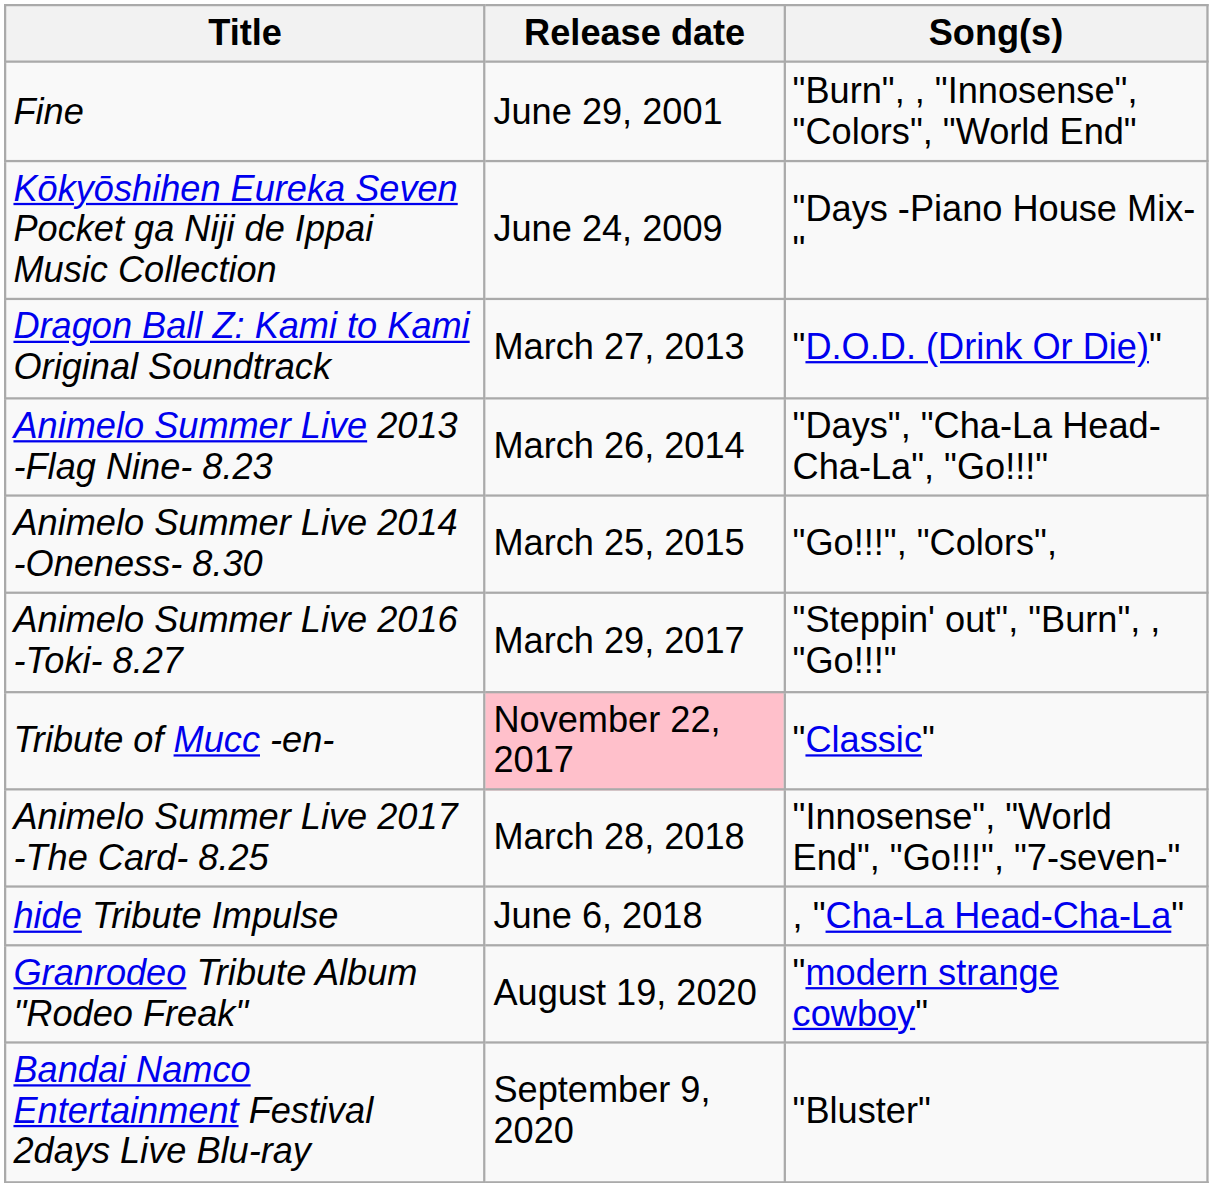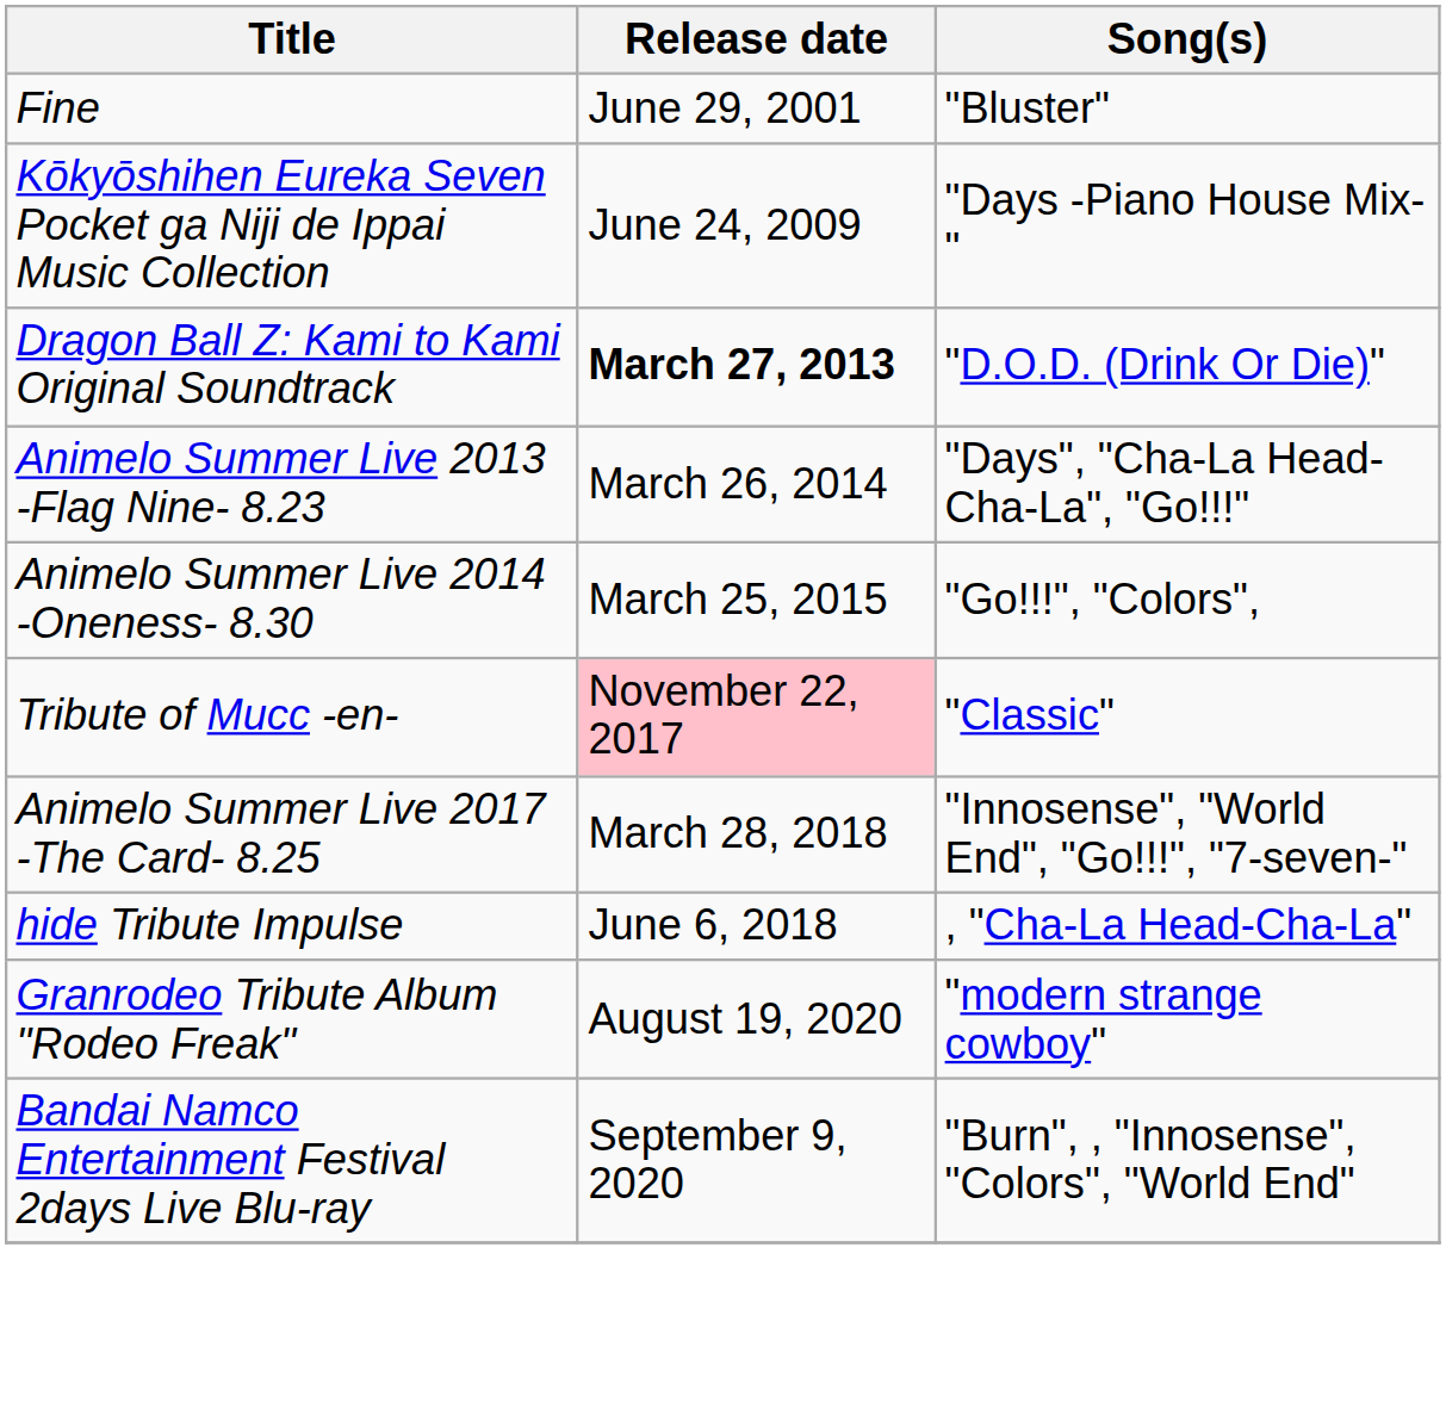 <table class="wikitable">
 <tr>
 <th width="205">Title</th>
 <th width="125">Release date</th>
 <th width="180">Song(s)</th>
 </tr>
 <tr>
 <td><em>Fine</em></td>
 <td>June 29, 2001</td>
-<td>"Burn", , "Innosense", "Colors", "World End"</td>
+<td>"Bluster"</td>
 </tr>
 <tr>
 <td><em><a href='#'>Kōkyōshihen Eureka Seven</a> Pocket ga Niji de Ippai Music Collection</em></td>
 <td>June 24, 2009</td>
 <td>"Days -Piano House Mix-"</td>
 </tr>
 <tr>
 <td><em><a href='#'>Dragon Ball Z: Kami to Kami</a> Original Soundtrack</em></td>
-<td>March 27, 2013</td>
+<td><strong>March 27, 2013</strong></td>
 <td>"<a href='#'>D.O.D. (Drink Or Die)</a>"</td>
 </tr>
 <tr>
 <td><em><a href='#'>Animelo Summer Live</a> 2013 -Flag Nine- 8.23</em></td>
 <td>March 26, 2014</td>
 <td>"Days", "Cha-La Head-Cha-La", "Go!!!"</td>
 </tr>
 <tr>
 <td><em>Animelo Summer Live 2014 -Oneness- 8.30</em></td>
 <td>March 25, 2015</td>
 <td>"Go!!!", "Colors", </td>
-</tr>
-<tr>
-<td><em>Animelo Summer Live 2016 -Toki- 8.27</em></td>
-<td>March 29, 2017</td>
-<td>"Steppin' out", "Burn", , "Go!!!"</td>
 </tr>
 <tr>
 <td><em>Tribute of <a href='#'>Mucc</a> -en-</em></td>
 <td style="background: pink;">November 22, 2017</td>
 <td>"<a href='#'>Classic</a>"</td>
 </tr>
 <tr>
 <td><em>Animelo Summer Live 2017 -The Card- 8.25</em></td>
 <td>March 28, 2018</td>
 <td>"Innosense", "World End", "Go!!!", "7-seven-"</td>
 </tr>
 <tr>
 <td><em><a href='#'>hide</a> Tribute Impulse</em></td>
 <td>June 6, 2018</td>
 <td>, "<a href='#'>Cha-La Head-Cha-La</a>"</td>
 </tr>
 <tr>
 <td><em><a href='#'>Granrodeo</a> Tribute Album "Rodeo Freak"</em></td>
 <td>August 19, 2020</td>
 <td>"<a href='#'>modern strange cowboy</a>"</td>
 </tr>
 <tr>
 <td><em><a href='#'>Bandai Namco Entertainment</a> Festival 2days Live Blu-ray</em></td>
 <td>September 9, 2020</td>
-<td>"Bluster"</td>
+<td>"Burn", , "Innosense", "Colors", "World End"</td>
 </tr>
 <tr>
 </tr>
 </table>
